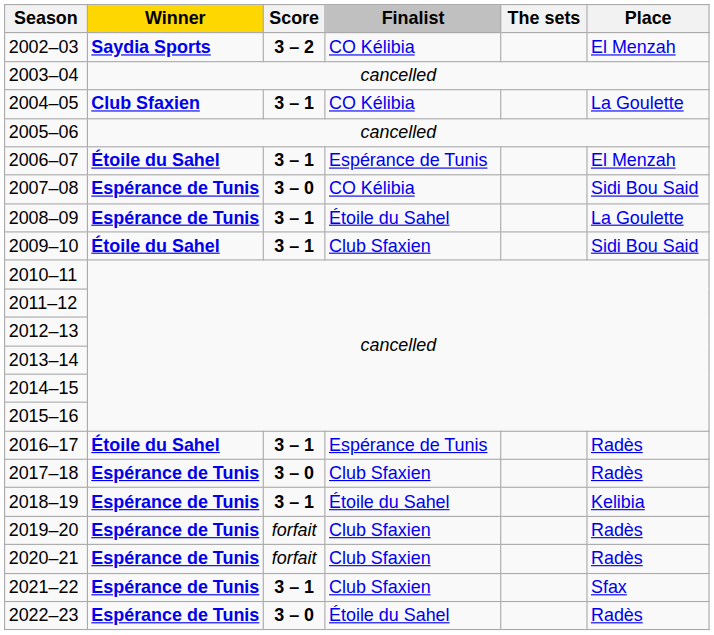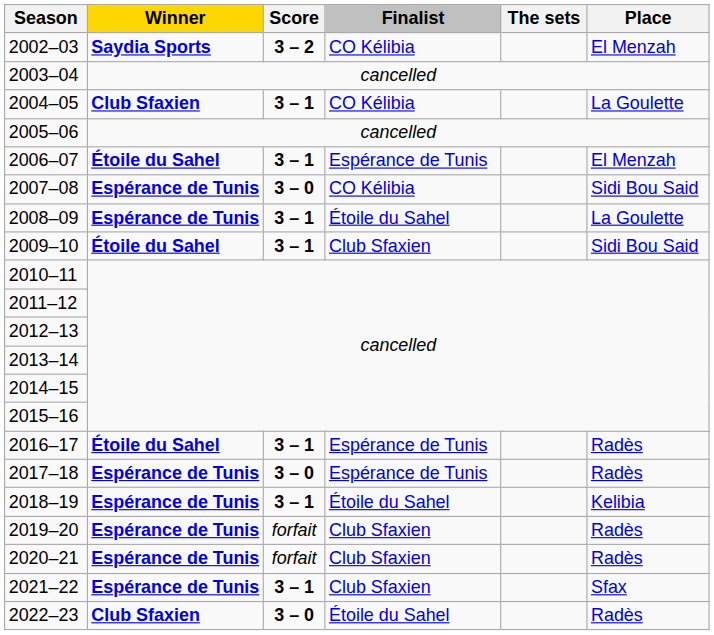 <table class="wikitable" style="text-align: left; font-size:100%">
 <tr>
 <th style="text-align:center">Season</th>
 <th width=25% style="background:gold;">Winner</th>
 <th style="text-align:center">Score</th>
 <th width=25% style="background:silver;">Finalist</th>
 <th style="text-align:center">The sets</th>
 <th style="text-align:center">Place</th>
 </tr>
 <tr>
 <td>2002–03</td>
 <td><strong><a href='#'>Saydia Sports</a></strong></td>
 <td align="center"><strong>3 – 2</strong></td>
 <td><a href='#'>CO Kélibia</a></td>
 <td></td>
 <td><a href='#'>El Menzah</a></td>
 </tr>
 <tr>
 <td>2003–04</td>
 <td colspan="5" style="text-align:center;"><em>cancelled</em></td>
 </tr>
 <tr>
 <td>2004–05</td>
 <td><strong><a href='#'>Club Sfaxien</a></strong></td>
 <td align="center"><strong>3 – 1</strong></td>
 <td><a href='#'>CO Kélibia</a></td>
 <td></td>
 <td><a href='#'>La Goulette</a></td>
 </tr>
 <tr>
 <td>2005–06</td>
 <td colspan="5" style="text-align:center;"><em>cancelled</em></td>
 </tr>
 <tr>
 <td>2006–07</td>
 <td><strong><a href='#'>Étoile du Sahel</a></strong></td>
 <td align="center"><strong>3 – 1</strong></td>
 <td><a href='#'>Espérance de Tunis</a></td>
 <td></td>
 <td><a href='#'>El Menzah</a></td>
 </tr>
 <tr>
 <td>2007–08</td>
 <td><strong><a href='#'>Espérance de Tunis</a></strong></td>
 <td align="center"><strong>3 – 0</strong></td>
 <td><a href='#'>CO Kélibia</a></td>
 <td></td>
 <td><a href='#'>Sidi Bou Said</a></td>
 </tr>
 <tr>
 <td>2008–09</td>
 <td><strong><a href='#'>Espérance de Tunis</a></strong></td>
 <td align="center"><strong>3 – 1</strong></td>
 <td><a href='#'>Étoile du Sahel</a></td>
 <td></td>
 <td><a href='#'>La Goulette</a></td>
 </tr>
 <tr>
 <td>2009–10</td>
 <td><strong><a href='#'>Étoile du Sahel</a></strong></td>
 <td align="center"><strong>3 – 1</strong></td>
 <td><a href='#'>Club Sfaxien</a></td>
 <td></td>
 <td><a href='#'>Sidi Bou Said</a></td>
 </tr>
 <tr>
 <td>2010–11</td>
 <td colspan=5 rowspan="6" style="text-align:center;"><em>cancelled</em></td>
 </tr>
 <tr>
 <td>2011–12</td>
 </tr>
 <tr>
 <td>2012–13</td>
 </tr>
 <tr>
 <td>2013–14</td>
 </tr>
 <tr>
 <td>2014–15</td>
 </tr>
 <tr>
 <td>2015–16</td>
 </tr>
 <tr>
 <td>2016–17</td>
 <td><strong><a href='#'>Étoile du Sahel</a></strong></td>
 <td align="center"><strong>3 – 1</strong></td>
 <td><a href='#'>Espérance de Tunis</a></td>
 <td></td>
 <td><a href='#'>Radès</a></td>
 </tr>
 <tr>
 <td>2017–18</td>
 <td><strong><a href='#'>Espérance de Tunis</a></strong></td>
 <td align="center"><strong>3 – 0</strong></td>
-<td><a href='#'>Club Sfaxien</a></td>
+<td><a href='#'>Espérance de Tunis</a></td>
 <td></td>
 <td><a href='#'>Radès</a></td>
 </tr>
 <tr>
 <td>2018–19</td>
 <td><strong><a href='#'>Espérance de Tunis</a></strong></td>
 <td align="center"><strong>3 – 1</strong></td>
 <td><a href='#'>Étoile du Sahel</a></td>
 <td></td>
 <td><a href='#'>Kelibia</a></td>
 </tr>
 <tr>
 <td>2019–20</td>
 <td><strong><a href='#'>Espérance de Tunis</a></strong></td>
 <td align="center"><em>forfait</em></td>
 <td><a href='#'>Club Sfaxien</a></td>
 <td></td>
 <td><a href='#'>Radès</a></td>
 </tr>
 <tr>
 <td>2020–21</td>
 <td><strong><a href='#'>Espérance de Tunis</a></strong></td>
 <td align="center"><em>forfait</em></td>
 <td><a href='#'>Club Sfaxien</a></td>
 <td></td>
 <td><a href='#'>Radès</a></td>
 </tr>
 <tr>
 <td>2021–22</td>
 <td><strong><a href='#'>Espérance de Tunis</a></strong></td>
 <td align="center"><strong>3 – 1</strong></td>
 <td><a href='#'>Club Sfaxien</a></td>
 <td></td>
 <td><a href='#'>Sfax</a></td>
 </tr>
 <tr>
 <td>2022–23</td>
-<td><strong><a href='#'>Espérance de Tunis</a></strong></td>
+<td><strong><a href='#'>Club Sfaxien</a></strong></td>
 <td align="center"><strong>3 – 0</strong></td>
 <td><a href='#'>Étoile du Sahel</a></td>
 <td></td>
 <td><a href='#'>Radès</a></td>
 </tr>
 </table>
